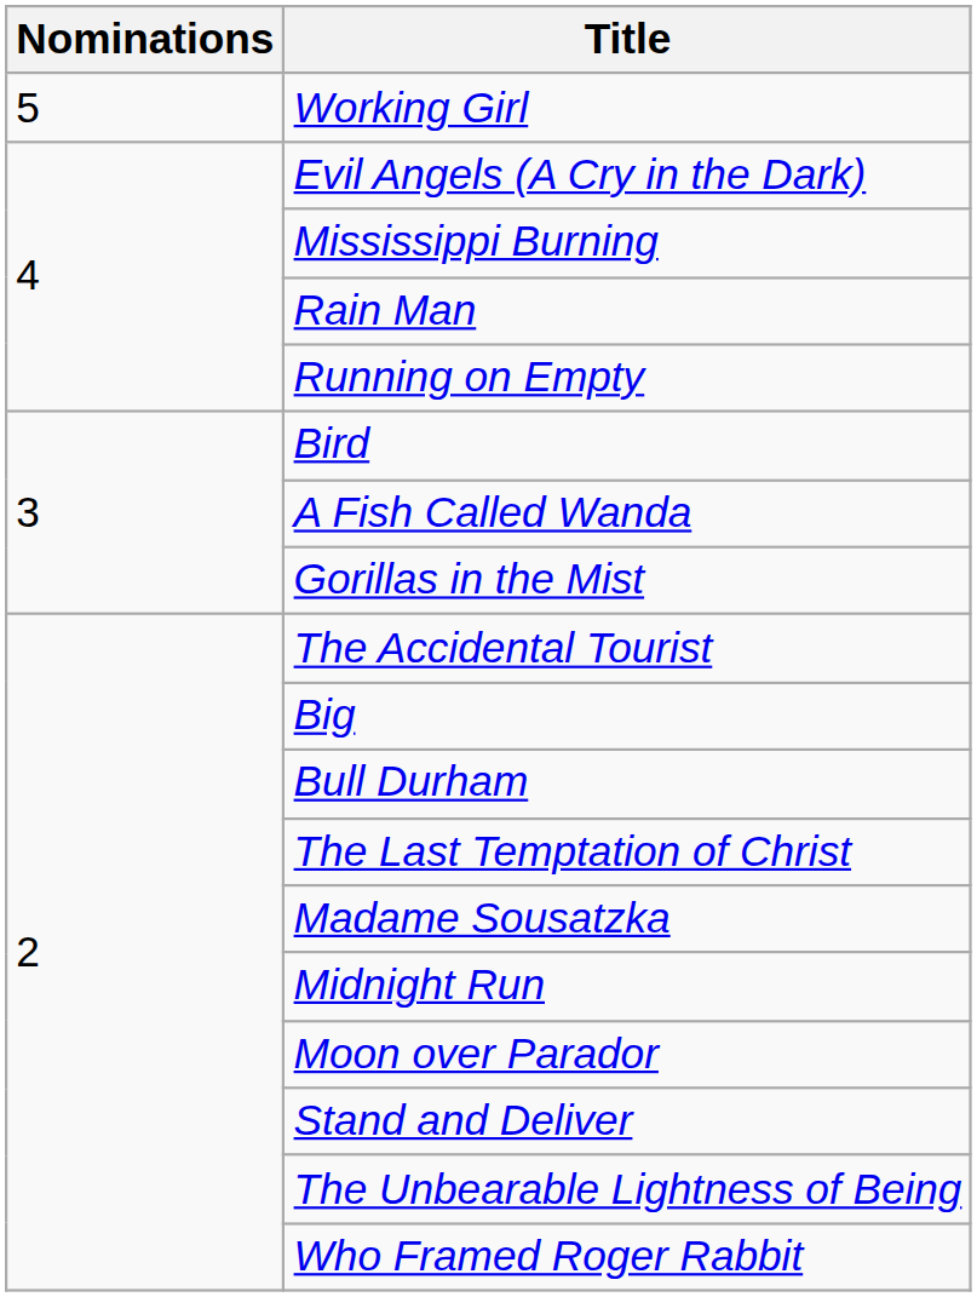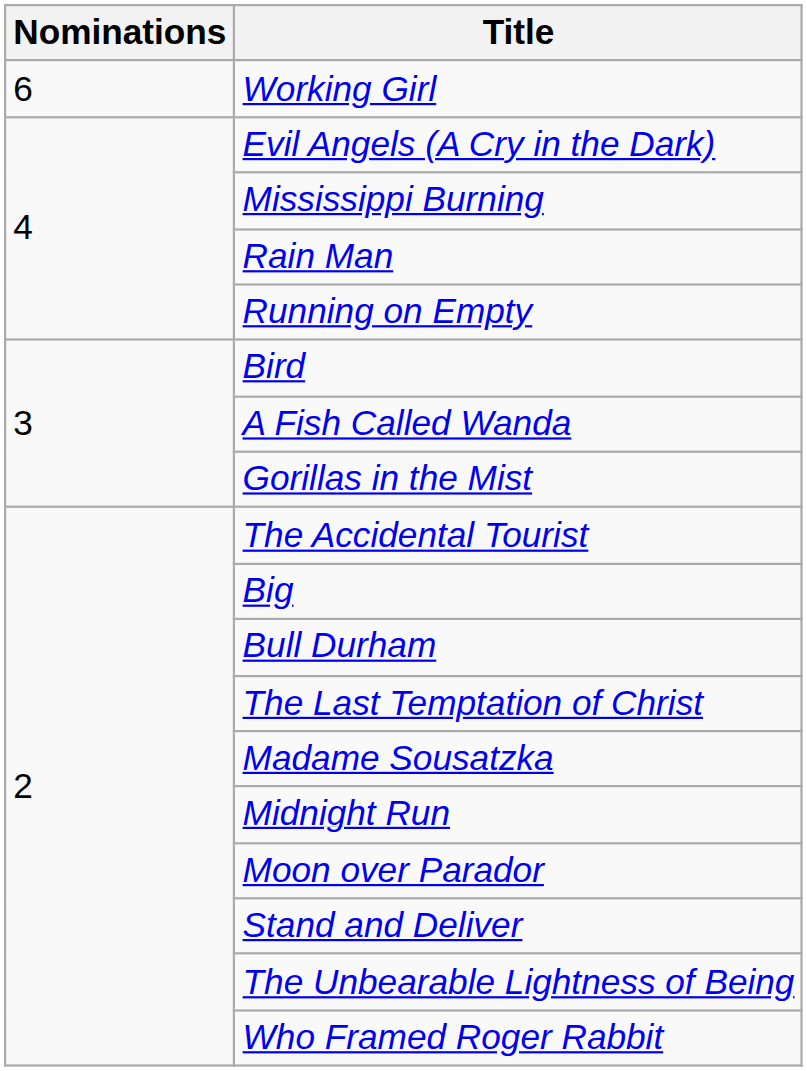 <table class="wikitable">
 <tr>
 <th>Nominations</th>
 <th>Title</th>
 </tr>
 <tr>
-<td>5</td>
+<td>6</td>
 <td><em><a href='#'>Working Girl</a></em></td>
 </tr>
 <tr>
 <td rowspan="4">4</td>
 <td><em><a href='#'>Evil Angels (A Cry in the Dark)</a></em></td>
 </tr>
 <tr>
 <td><em><a href='#'>Mississippi Burning</a></em></td>
 </tr>
 <tr>
 <td><em><a href='#'>Rain Man</a></em></td>
 </tr>
 <tr>
 <td><em><a href='#'>Running on Empty</a></em></td>
 </tr>
 <tr>
 <td rowspan="3">3</td>
 <td><em><a href='#'>Bird</a></em></td>
 </tr>
 <tr>
 <td><em><a href='#'>A Fish Called Wanda</a></em></td>
 </tr>
 <tr>
 <td><em><a href='#'>Gorillas in the Mist</a></em></td>
 </tr>
 <tr>
 <td rowspan="10">2</td>
 <td><em><a href='#'>The Accidental Tourist</a></em></td>
 </tr>
 <tr>
 <td><em><a href='#'>Big</a></em></td>
 </tr>
 <tr>
 <td><em><a href='#'>Bull Durham</a></em></td>
 </tr>
 <tr>
 <td><em><a href='#'>The Last Temptation of Christ</a></em></td>
 </tr>
 <tr>
 <td><em><a href='#'>Madame Sousatzka</a></em></td>
 </tr>
 <tr>
 <td><em><a href='#'>Midnight Run</a></em></td>
 </tr>
 <tr>
 <td><em><a href='#'>Moon over Parador</a></em></td>
 </tr>
 <tr>
 <td><em><a href='#'>Stand and Deliver</a></em></td>
 </tr>
 <tr>
 <td><em><a href='#'>The Unbearable Lightness of Being</a></em></td>
 </tr>
 <tr>
 <td><em><a href='#'>Who Framed Roger Rabbit</a></em></td>
 </tr>
 </table>
